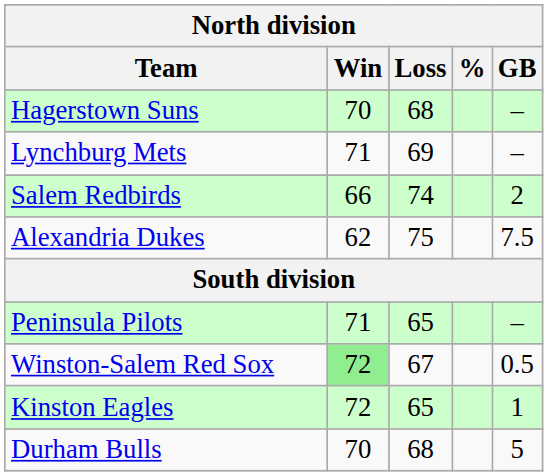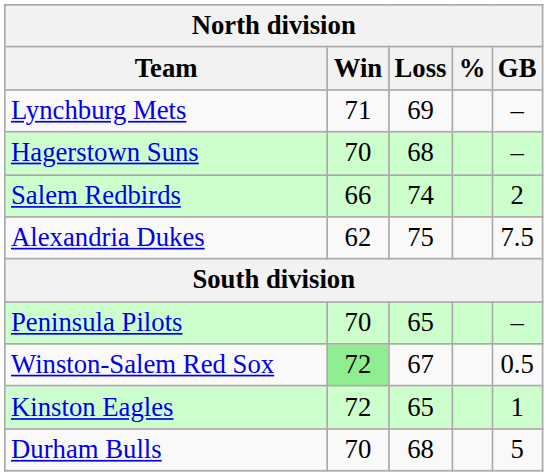 <table class="wikitable">
 <tr>
 <th colspan="5">North division</th>
 </tr>
 <tr>
 <th width="60%">Team</th>
 <th>Win</th>
 <th>Loss</th>
 <th>%</th>
 <th>GB</th>
 </tr>
+<tr align=center>
+<td align=left><a href='#'>Lynchburg Mets</a></td>
+<td>71</td>
+<td>69</td>
+<td></td>
+<td>–</td>
+</tr>
 <tr align=center bgcolor=ccffcc>
 <td align=left><a href='#'>Hagerstown Suns</a></td>
 <td>70</td>
 <td>68</td>
-<td></td>
-<td>–</td>
-</tr>
-<tr align=center>
-<td align=left><a href='#'>Lynchburg Mets</a></td>
-<td>71</td>
-<td>69</td>
 <td></td>
 <td>–</td>
 </tr>
 <tr align=center bgcolor=ccffcc>
 <td align=left><a href='#'>Salem Redbirds</a></td>
 <td>66</td>
 <td>74</td>
 <td></td>
 <td>2</td>
 </tr>
 <tr align=center>
 <td align=left><a href='#'>Alexandria Dukes</a></td>
 <td>62</td>
 <td>75</td>
 <td></td>
 <td>7.5</td>
 </tr>
 <tr>
 <th colspan="5">South division</th>
 </tr>
 <tr align=center bgcolor=ccffcc>
 <td align=left><a href='#'>Peninsula Pilots</a></td>
-<td>71</td>
+<td>70</td>
 <td>65</td>
 <td></td>
 <td>–</td>
 </tr>
 <tr align=center>
 <td align=left><a href='#'>Winston-Salem Red Sox</a></td>
 <td style="background: lightgreen;">72</td>
 <td>67</td>
 <td></td>
 <td>0.5</td>
 </tr>
 <tr align=center bgcolor=ccffcc>
 <td align=left><a href='#'>Kinston Eagles</a></td>
 <td>72</td>
 <td>65</td>
 <td></td>
 <td>1</td>
 </tr>
 <tr align=center>
 <td align=left><a href='#'>Durham Bulls</a></td>
 <td>70</td>
 <td>68</td>
 <td></td>
 <td>5</td>
 </tr>
 </table>
